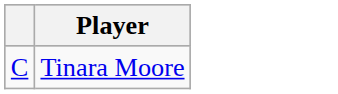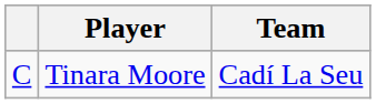 <table class="wikitable">
 <tr>
 <th style="text-align:center;"></th>
 <th style="text-align:center;">Player</th>
+<th style="text-align:center;">Team</th>
 </tr>
 <tr>
 <td style="text-align:center;"><a href='#'>C</a></td>
 <td> <a href='#'>Tinara Moore</a></td>
+<td><a href='#'>Cadí La Seu</a></td>
 </tr>
 </table>
